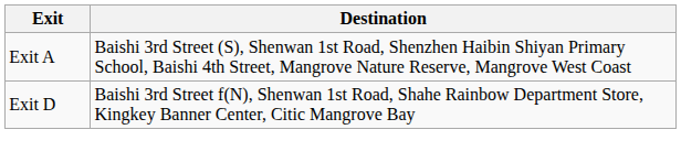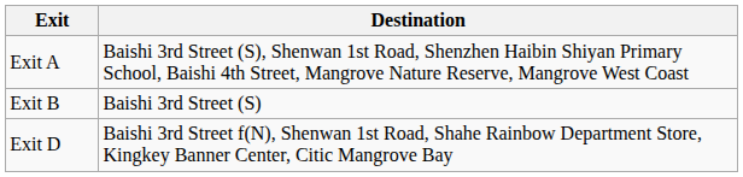 <table class="wikitable">
 <tr>
 <th style="width:70px">Exit</th>
 <th>Destination</th>
 </tr>
 <tr>
 <td>Exit A</td>
 <td>Baishi 3rd Street (S), Shenwan 1st Road, Shenzhen Haibin Shiyan Primary School, Baishi 4th Street, Mangrove Nature Reserve, Mangrove West Coast</td>
 </tr>
 <tr>
+<td>Exit B</td>
+<td>Baishi 3rd Street (S)</td>
+</tr>
+<tr>
 <td>Exit D</td>
 <td>Baishi 3rd Street f(N), Shenwan 1st Road, Shahe Rainbow Department Store, Kingkey Banner Center, Citic Mangrove Bay</td>
 </tr>
 </table>
